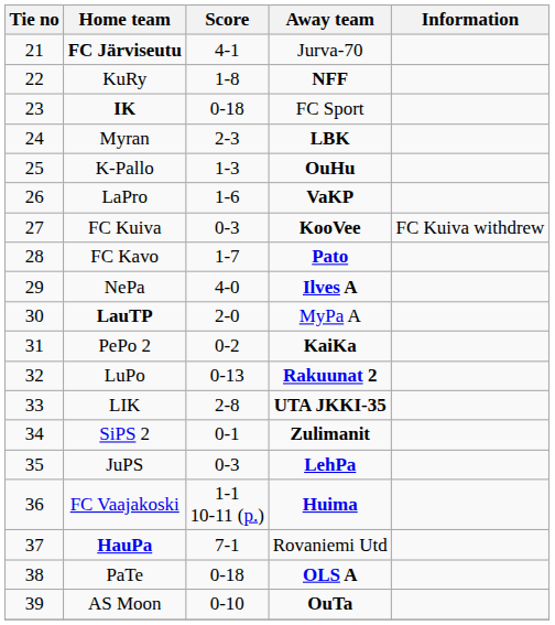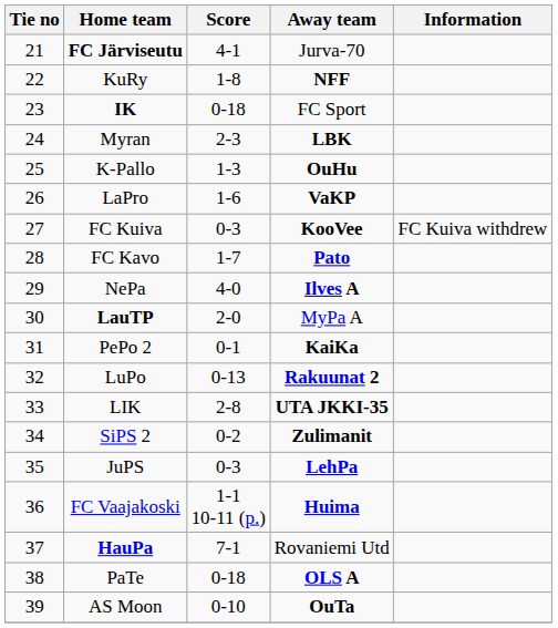 <table class="wikitable" style="text-align:center">
 <tr>
 <th style= width="40px">Tie no</th>
 <th style= width="150px">Home team</th>
 <th style= width="60px">Score</th>
 <th style= width="150px">Away team</th>
 <th style= width="30px">Information</th>
 </tr>
 <tr>
 <td>21</td>
 <td><strong>FC Järviseutu</strong></td>
 <td>4-1</td>
 <td>Jurva-70</td>
 <td></td>
 </tr>
 <tr>
 <td>22</td>
 <td>KuRy</td>
 <td>1-8</td>
 <td><strong>NFF</strong></td>
 <td></td>
 </tr>
 <tr>
 <td>23</td>
 <td><strong>IK</strong></td>
 <td>0-18</td>
 <td>FC Sport</td>
 <td></td>
 </tr>
 <tr>
 <td>24</td>
 <td>Myran</td>
 <td>2-3</td>
 <td><strong>LBK</strong></td>
 <td></td>
 </tr>
 <tr>
 <td>25</td>
 <td>K-Pallo</td>
 <td>1-3</td>
 <td><strong>OuHu</strong></td>
 <td></td>
 </tr>
 <tr>
 <td>26</td>
 <td>LaPro</td>
 <td>1-6</td>
 <td><strong>VaKP</strong></td>
 <td></td>
 </tr>
 <tr>
 <td>27</td>
 <td>FC Kuiva</td>
 <td>0-3</td>
 <td><strong>KooVee</strong></td>
 <td>FC Kuiva withdrew</td>
 </tr>
 <tr>
 <td>28</td>
 <td>FC Kavo</td>
 <td>1-7</td>
 <td><strong><a href='#'>Pato</a></strong></td>
 <td></td>
 </tr>
 <tr>
 <td>29</td>
 <td>NePa</td>
 <td>4-0</td>
 <td><strong><a href='#'>Ilves</a> A</strong></td>
 <td></td>
 </tr>
 <tr>
 <td>30</td>
 <td><strong>LauTP</strong></td>
 <td>2-0</td>
 <td><a href='#'>MyPa</a> A</td>
 <td></td>
 </tr>
 <tr>
 <td>31</td>
 <td>PePo 2</td>
-<td>0-2</td>
+<td>0-1</td>
 <td><strong>KaiKa</strong></td>
 <td></td>
 </tr>
 <tr>
 <td>32</td>
 <td>LuPo</td>
 <td>0-13</td>
 <td><strong><a href='#'>Rakuunat</a> 2</strong></td>
 <td></td>
 </tr>
 <tr>
 <td>33</td>
 <td>LIK</td>
 <td>2-8</td>
 <td><strong>UTA JKKI-35</strong></td>
 <td></td>
 </tr>
 <tr>
 <td>34</td>
 <td><a href='#'>SiPS</a> 2</td>
-<td>0-1</td>
+<td>0-2</td>
 <td><strong>Zulimanit</strong></td>
 <td></td>
 </tr>
 <tr>
 <td>35</td>
 <td>JuPS</td>
 <td>0-3</td>
 <td><strong><a href='#'>LehPa</a></strong></td>
 <td></td>
 </tr>
 <tr>
 <td>36</td>
 <td><a href='#'>FC Vaajakoski</a></td>
 <td>1-1<br> 10-11  (<a href='#'>p.</a>)</td>
 <td><strong><a href='#'>Huima</a></strong></td>
 <td></td>
 </tr>
 <tr>
 <td>37</td>
 <td><strong><a href='#'>HauPa</a></strong></td>
 <td>7-1</td>
 <td>Rovaniemi Utd</td>
 <td></td>
 </tr>
 <tr>
 <td>38</td>
 <td>PaTe</td>
 <td>0-18</td>
 <td><strong><a href='#'>OLS</a> A</strong></td>
 <td></td>
 </tr>
 <tr>
 <td>39</td>
 <td>AS Moon</td>
 <td>0-10</td>
 <td><strong>OuTa</strong></td>
 <td></td>
 </tr>
 <tr>
 </tr>
 </table>
